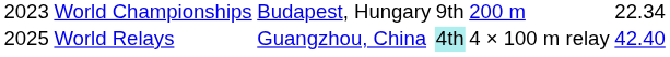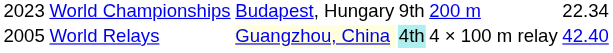 <table>
 <tr>
 <td>2023</td>
 <td><a href='#'>World Championships</a></td>
 <td><a href='#'>Budapest</a>, Hungary</td>
 <td>9th</td>
 <td><a href='#'>200 m</a></td>
 <td>22.34</td>
 </tr>
 <tr>
-<td>2025</td>
+<td>2005</td>
 <td align=left><a href='#'>World Relays</a></td>
-<td><a href='#'>Guangzhou, China</a></td>
+<td style="background: lightyellow;"><a href='#'>Guangzhou, China</a></td>
 <td style="background: paleturquoise;">4th</td>
 <td>4 × 100 m relay</td>
 <td><a href='#'>42.40</a></td>
 </tr>
 </table>
